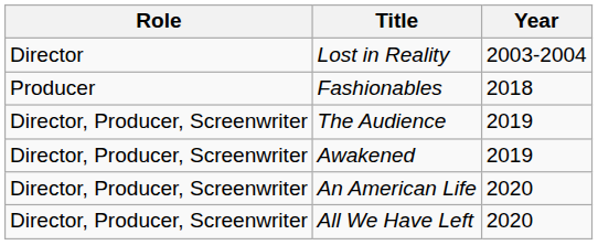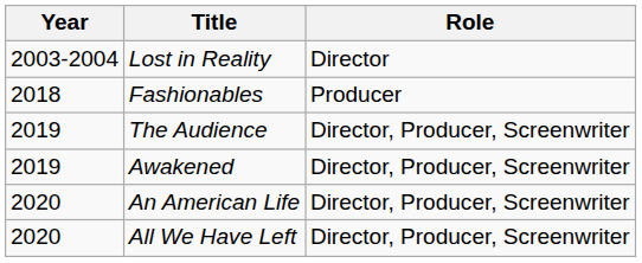 <table class="wikitable">
 <tr>
+<th>Year</th>
+<th>Title</th>
 <th>Role</th>
-<th>Title</th>
-<th>Year</th>
 </tr>
 <tr>
+<td>2003-2004</td>
+<td><em>Lost in Reality</em></td>
 <td>Director</td>
-<td><em>Lost in Reality</em></td>
-<td>2003-2004</td>
 </tr>
 <tr>
+<td>2018</td>
+<td><em>Fashionables</em></td>
 <td>Producer</td>
-<td><em>Fashionables</em></td>
-<td>2018</td>
 </tr>
 <tr>
+<td>2019</td>
+<td><em>The Audience</em></td>
 <td>Director, Producer, Screenwriter</td>
-<td><em>The Audience</em></td>
-<td>2019</td>
 </tr>
 <tr>
+<td>2019</td>
+<td><em>Awakened</em></td>
 <td>Director, Producer, Screenwriter</td>
-<td><em>Awakened</em></td>
-<td>2019</td>
 </tr>
 <tr>
+<td>2020</td>
+<td><em>An American Life</em></td>
 <td>Director, Producer, Screenwriter</td>
-<td><em>An American Life</em></td>
-<td>2020</td>
 </tr>
 <tr>
+<td>2020</td>
+<td><em>All We Have Left</em></td>
 <td>Director, Producer, Screenwriter</td>
-<td><em>All We Have Left</em></td>
-<td>2020</td>
 </tr>
 </table>
